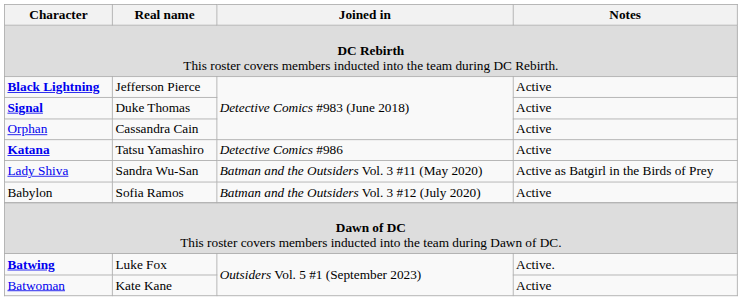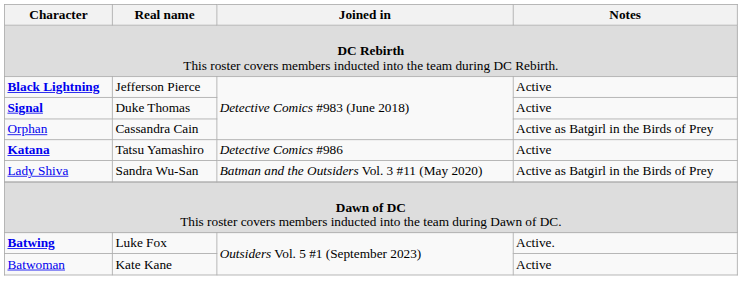 <table class="wikitable" width="100%">
 <tr>
 <th>Character</th>
 <th>Real name</th>
 <th>Joined in</th>
 <th>Notes</th>
 </tr>
 <tr bgcolor="#DDDDDD">
 <td colspan="4" align="center"><br><strong>DC Rebirth</strong><br>This roster covers members inducted into the team during DC Rebirth.</td>
 </tr>
 <tr>
 <td valign="top"><strong><a href='#'>Black Lightning</a></strong></td>
 <td valign="top">Jefferson Pierce</td>
 <td rowspan="3"><em>Detective Comics</em> #983 (June 2018)</td>
 <td valign="top">Active</td>
 </tr>
 <tr>
 <td valign="top"><strong><a href='#'>Signal</a></strong></td>
 <td valign="top">Duke Thomas</td>
 <td valign="top">Active</td>
 </tr>
 <tr>
 <td valign="top"><a href='#'>Orphan</a></td>
 <td valign="top">Cassandra Cain</td>
-<td valign="top">Active</td>
+<td valign="top">Active as Batgirl in the Birds of Prey</td>
 </tr>
 <tr>
 <td valign="top"><strong><a href='#'>Katana</a></strong></td>
 <td valign="top">Tatsu Yamashiro</td>
 <td><em>Detective Comics</em> #986</td>
 <td valign="top">Active</td>
 </tr>
 <tr>
 <td valign="top"><a href='#'>Lady Shiva</a></td>
 <td valign="top">Sandra Wu-San</td>
 <td><em> Batman and the Outsiders</em> Vol. 3 #11 (May 2020)</td>
 <td valign="top">Active as Batgirl in the Birds of Prey</td>
-</tr>
-<tr>
-<td valign="top">Babylon</td>
-<td valign="top">Sofia Ramos</td>
-<td><em> Batman and the Outsiders</em> Vol. 3 #12 (July 2020)</td>
-<td valign="top">Active</td>
 </tr>
 <tr>
 </tr>
 <tr bgcolor="#DDDDDD">
 <td colspan="4" align="center"><br><strong>Dawn of DC</strong><br>This roster covers members inducted into the team during Dawn of DC.</td>
 </tr>
 <tr>
 <td><strong><a href='#'>Batwing</a></strong></td>
 <td>Luke Fox</td>
 <td rowspan="2"><em>Outsiders</em> Vol. 5 #1 (September 2023)</td>
 <td>Active.</td>
 </tr>
 <tr>
 <td><a href='#'>Batwoman</a></td>
 <td>Kate Kane</td>
 <td valign="top">Active</td>
 </tr>
 </table>
